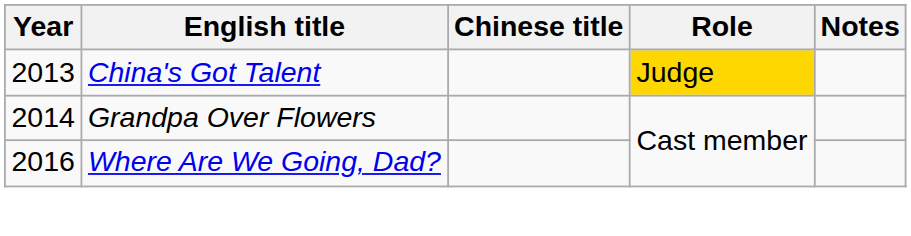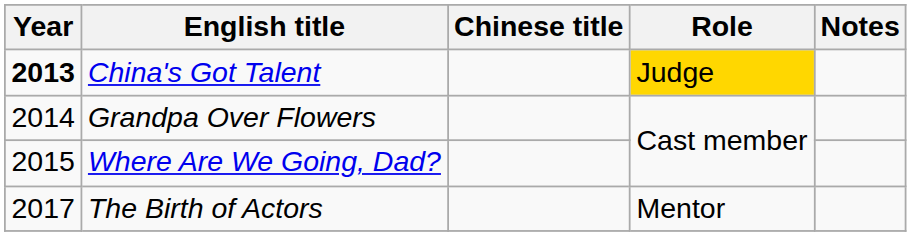 <table class="wikitable sortable">
 <tr>
 <th>Year</th>
 <th>English title</th>
 <th>Chinese title</th>
 <th>Role</th>
 <th class="unsortable">Notes</th>
 </tr>
 <tr>
-<td>2013</td>
+<td><strong>2013</strong></td>
 <td><em><a href='#'>China's Got Talent</a></em></td>
 <td></td>
 <td style="background: gold;">Judge</td>
 <td></td>
 </tr>
 <tr>
 <td>2014</td>
 <td><em>Grandpa Over Flowers</em></td>
 <td></td>
 <td rowspan=2>Cast member</td>
 <td></td>
 </tr>
 <tr>
-<td>2016</td>
+<td>2015</td>
 <td><em><a href='#'>Where Are We Going, Dad?</a></em></td>
 <td></td>
 <td></td>
 </tr>
+<tr>
+<td>2017</td>
+<td><em>The Birth of Actors</em></td>
+<td></td>
+<td>Mentor</td>
+<td></td>
+</tr>
 </table>
